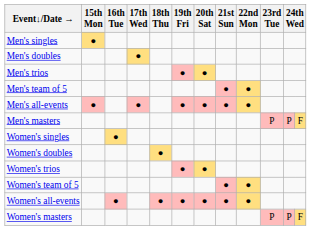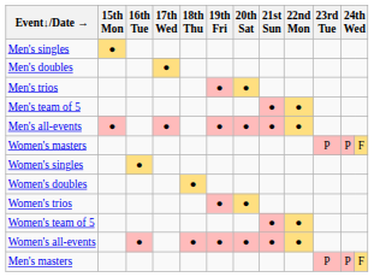 <table class="wikitable" style="margin:0.5em auto; font-size:90%; line-height:1.25em; text-align:center">
 <tr>
 <th>Event↓/Date →</th>
 <th>15th<br>Mon</th>
 <th>16th<br>Tue</th>
 <th>17th<br>Wed</th>
 <th>18th<br>Thu</th>
 <th>19th<br>Fri</th>
 <th>20th<br>Sat</th>
 <th>21st<br>Sun</th>
 <th>22nd<br>Mon</th>
 <th>23rd<br>Tue</th>
 <th colspan=2>24th<br>Wed</th>
 </tr>
 <tr>
 <td align="left"><a href='#'>Men's singles</a></td>
 <td bgcolor="#FFDF80">●</td>
 <td></td>
 <td></td>
 <td></td>
 <td></td>
 <td></td>
 <td></td>
 <td></td>
 <td></td>
 <td colspan=2></td>
 </tr>
 <tr>
 <td align="left"><a href='#'>Men's doubles</a></td>
 <td></td>
 <td></td>
 <td bgcolor="#FFDF80">●</td>
 <td></td>
 <td></td>
 <td></td>
 <td></td>
 <td></td>
 <td></td>
 <td colspan=2></td>
 </tr>
 <tr>
 <td align="left"><a href='#'>Men's trios</a></td>
 <td></td>
 <td></td>
 <td></td>
 <td></td>
 <td bgcolor="#FFBBBB">●</td>
 <td bgcolor="#FFDF80">●</td>
 <td></td>
 <td></td>
 <td></td>
 <td colspan=2></td>
 </tr>
 <tr>
 <td align="left"><a href='#'>Men's team of 5</a></td>
 <td></td>
 <td></td>
 <td></td>
 <td></td>
 <td></td>
 <td></td>
 <td bgcolor="#FFBBBB">●</td>
 <td bgcolor="#FFDF80">●</td>
 <td></td>
 <td colspan=2></td>
 </tr>
 <tr>
 <td align="left"><a href='#'>Men's all-events</a></td>
 <td bgcolor="#FFBBBB">●</td>
 <td></td>
 <td bgcolor="#FFBBBB">●</td>
 <td></td>
 <td bgcolor="#FFBBBB">●</td>
 <td bgcolor="#FFBBBB">●</td>
 <td bgcolor="#FFBBBB">●</td>
 <td bgcolor="#FFDF80">●</td>
 <td></td>
 <td colspan=2></td>
 </tr>
 <tr>
-<td align="left"><a href='#'>Men's masters</a></td>
+<td align="left"><a href='#'>Women's masters</a></td>
 <td></td>
 <td></td>
 <td></td>
 <td></td>
 <td></td>
 <td></td>
 <td></td>
 <td></td>
 <td bgcolor="#FFBBBB">P</td>
 <td bgcolor="#FFBBBB">P</td>
 <td bgcolor="#FFDF80">F</td>
 </tr>
 <tr>
 <td align="left"><a href='#'>Women's singles</a></td>
 <td></td>
 <td bgcolor="#FFDF80">●</td>
 <td></td>
 <td></td>
 <td></td>
 <td></td>
 <td></td>
 <td></td>
 <td></td>
 <td colspan=2></td>
 </tr>
 <tr>
 <td align="left"><a href='#'>Women's doubles</a></td>
 <td></td>
 <td></td>
 <td></td>
 <td bgcolor="#FFDF80">●</td>
 <td></td>
 <td></td>
 <td></td>
 <td></td>
 <td></td>
 <td colspan=2></td>
 </tr>
 <tr>
 <td align="left"><a href='#'>Women's trios</a></td>
 <td></td>
 <td></td>
 <td></td>
 <td></td>
 <td bgcolor="#FFBBBB">●</td>
 <td bgcolor="#FFDF80">●</td>
 <td></td>
 <td></td>
 <td></td>
 <td colspan=2></td>
 </tr>
 <tr>
 <td align="left"><a href='#'>Women's team of 5</a></td>
 <td></td>
 <td></td>
 <td></td>
 <td></td>
 <td></td>
 <td></td>
 <td bgcolor="#FFBBBB">●</td>
 <td bgcolor="#FFDF80">●</td>
 <td></td>
 <td colspan=2></td>
 </tr>
 <tr>
 <td align="left"><a href='#'>Women's all-events</a></td>
 <td></td>
 <td bgcolor="#FFBBBB">●</td>
 <td></td>
 <td bgcolor="#FFBBBB">●</td>
 <td bgcolor="#FFBBBB">●</td>
 <td bgcolor="#FFBBBB">●</td>
 <td bgcolor="#FFBBBB">●</td>
 <td bgcolor="#FFDF80">●</td>
 <td></td>
 <td colspan=2></td>
 </tr>
 <tr>
-<td align="left"><a href='#'>Women's masters</a></td>
+<td align="left"><a href='#'>Men's masters</a></td>
 <td></td>
 <td></td>
 <td></td>
 <td></td>
 <td></td>
 <td></td>
 <td></td>
 <td></td>
 <td bgcolor="#FFBBBB">P</td>
 <td bgcolor="#FFBBBB">P</td>
 <td bgcolor="#FFDF80">F</td>
 </tr>
 </table>
